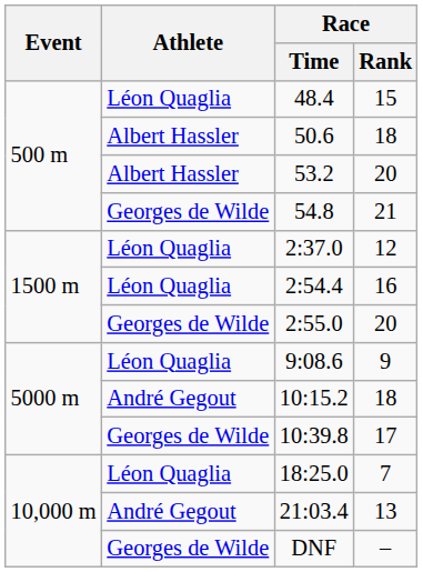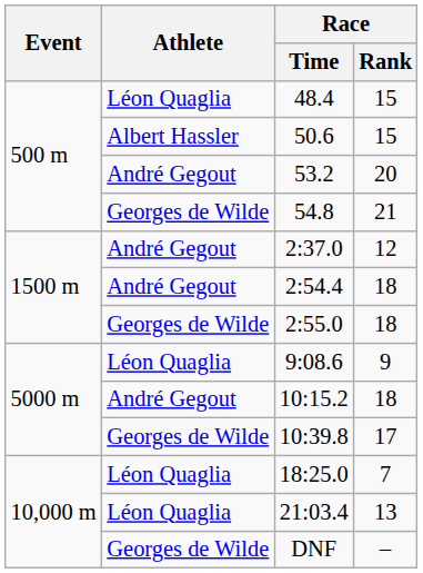 <table class="wikitable" border="1" style="font-size:90%">
 <tr>
 <th rowspan=2>Event</th>
 <th rowspan=2>Athlete</th>
 <th colspan=2>Race</th>
 </tr>
 <tr>
 <th>Time</th>
 <th>Rank</th>
 </tr>
 <tr>
 <td rowspan=4>500 m</td>
 <td><a href='#'>Léon Quaglia</a></td>
 <td align=center>48.4</td>
 <td align=center>15</td>
 </tr>
 <tr>
 <td><a href='#'>Albert Hassler</a></td>
 <td align=center>50.6</td>
-<td align=center>18</td>
+<td align=center>15</td>
 </tr>
 <tr>
-<td><a href='#'>Albert Hassler</a></td>
+<td><a href='#'>André Gegout</a></td>
 <td align=center>53.2</td>
 <td align=center>20</td>
 </tr>
 <tr>
 <td><a href='#'>Georges de Wilde</a></td>
 <td align=center>54.8</td>
 <td align=center>21</td>
 </tr>
 <tr>
 <td rowspan=3>1500 m</td>
-<td><a href='#'>Léon Quaglia</a></td>
+<td><a href='#'>André Gegout</a></td>
 <td align=center>2:37.0</td>
 <td align=center>12</td>
 </tr>
 <tr>
-<td><a href='#'>Léon Quaglia</a></td>
+<td><a href='#'>André Gegout</a></td>
 <td align=center>2:54.4</td>
-<td align=center>16</td>
+<td align=center>18</td>
 </tr>
 <tr>
 <td><a href='#'>Georges de Wilde</a></td>
 <td align=center>2:55.0</td>
-<td align=center>20</td>
+<td align=center>18</td>
 </tr>
 <tr>
 <td rowspan=3>5000 m</td>
 <td><a href='#'>Léon Quaglia</a></td>
 <td align=center>9:08.6</td>
 <td align=center>9</td>
 </tr>
 <tr>
 <td><a href='#'>André Gegout</a></td>
 <td align=center>10:15.2</td>
 <td align=center>18</td>
 </tr>
 <tr>
 <td><a href='#'>Georges de Wilde</a></td>
 <td align=center>10:39.8</td>
 <td align=center>17</td>
 </tr>
 <tr>
 <td rowspan=3>10,000 m</td>
 <td><a href='#'>Léon Quaglia</a></td>
 <td align=center>18:25.0</td>
 <td align=center>7</td>
 </tr>
 <tr>
-<td><a href='#'>André Gegout</a></td>
+<td><a href='#'>Léon Quaglia</a></td>
 <td align=center>21:03.4</td>
 <td align=center>13</td>
 </tr>
 <tr>
 <td><a href='#'>Georges de Wilde</a></td>
 <td align=center>DNF</td>
 <td align=center>–</td>
 </tr>
 </table>
